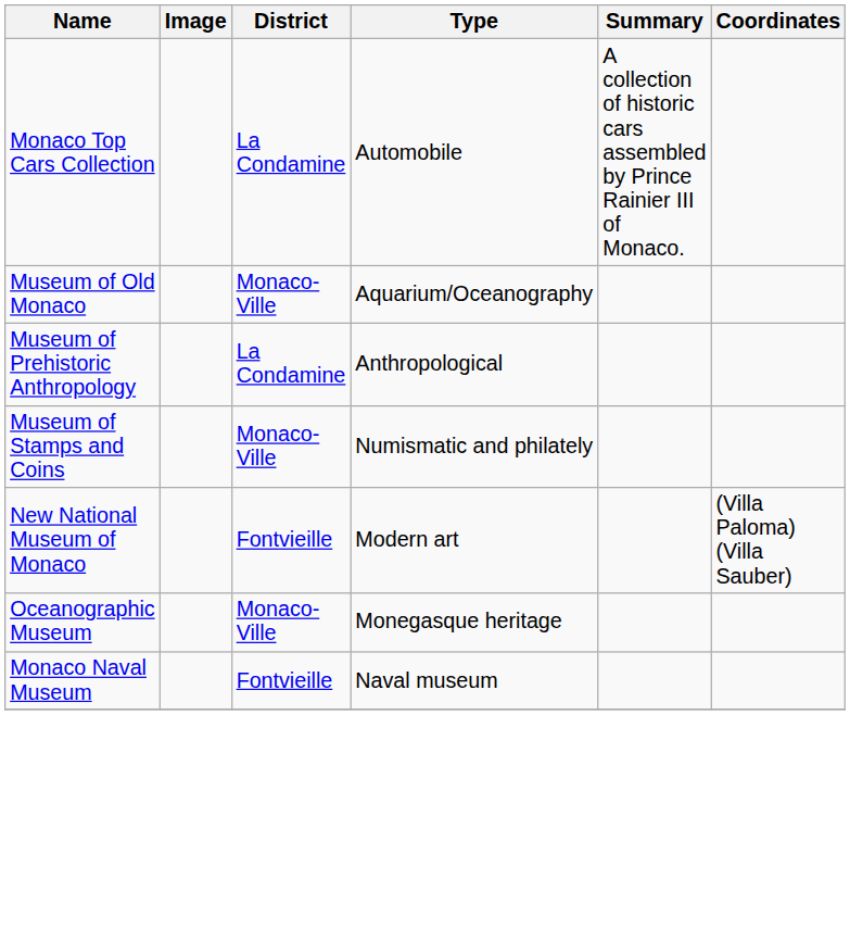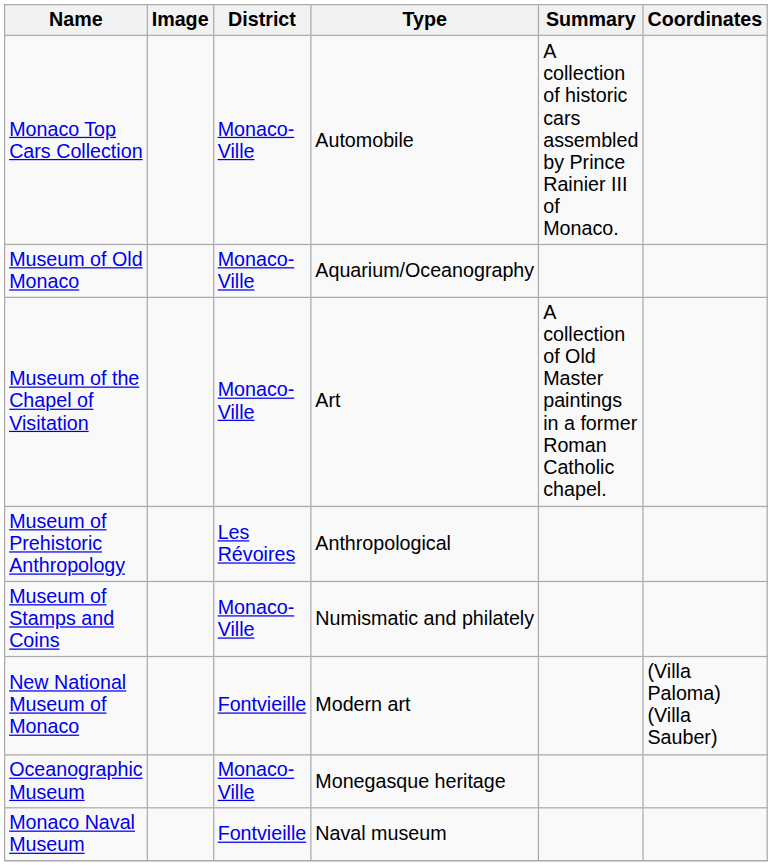 <table class="wikitable sortable">
 <tr>
 <th>Name</th>
 <th>Image</th>
 <th>District</th>
 <th>Type</th>
 <th>Summary</th>
 <th>Coordinates</th>
 </tr>
 <tr>
 <td><a href='#'>Monaco Top Cars Collection</a></td>
 <td></td>
-<td><a href='#'>La Condamine</a></td>
+<td><a href='#'>Monaco-Ville</a></td>
 <td>Automobile</td>
 <td>A collection of historic cars assembled by Prince Rainier III of Monaco.</td>
 <td></td>
 </tr>
 <tr>
 <td><a href='#'>Museum of Old Monaco</a></td>
 <td></td>
 <td><a href='#'>Monaco-Ville</a></td>
 <td>Aquarium/Oceanography</td>
 <td></td>
 <td></td>
 </tr>
 <tr>
+<td><a href='#'>Museum of the Chapel of Visitation</a></td>
+<td></td>
+<td><a href='#'>Monaco-Ville</a></td>
+<td>Art</td>
+<td>A collection of Old Master paintings in a former Roman Catholic chapel.</td>
+<td></td>
+</tr>
+<tr>
 <td><a href='#'>Museum of Prehistoric Anthropology</a></td>
 <td></td>
-<td><a href='#'>La Condamine</a></td>
+<td><a href='#'>Les Révoires</a></td>
 <td>Anthropological</td>
 <td></td>
 <td></td>
 </tr>
 <tr>
 <td><a href='#'>Museum of Stamps and Coins</a></td>
 <td></td>
 <td><a href='#'>Monaco-Ville</a></td>
 <td>Numismatic and philately</td>
 <td></td>
 <td></td>
 </tr>
 <tr>
 <td><a href='#'>New National Museum of Monaco</a></td>
 <td></td>
 <td><a href='#'>Fontvieille</a></td>
 <td>Modern art</td>
 <td></td>
 <td> (Villa Paloma)<br> (Villa Sauber)</td>
 </tr>
 <tr>
 <td><a href='#'>Oceanographic Museum</a></td>
 <td></td>
 <td><a href='#'>Monaco-Ville</a></td>
 <td>Monegasque heritage</td>
 <td></td>
 <td></td>
 </tr>
 <tr>
 <td><a href='#'>Monaco Naval Museum</a></td>
 <td></td>
 <td><a href='#'>Fontvieille</a></td>
 <td>Naval museum</td>
 <td></td>
 <td></td>
 </tr>
 <tr>
 </tr>
 </table>
